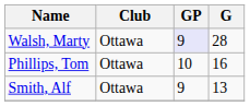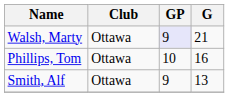 <table class="wikitable">
 <tr>
 <th width=90>Name</th>
 <th width=75>Club</th>
 <th width=30>GP</th>
 <th width=30>G</th>
 </tr>
 <tr>
 <td><a href='#'>Walsh, Marty</a></td>
 <td>Ottawa</td>
 <td style="background: lavender;">9</td>
-<td>28</td>
+<td>21</td>
 </tr>
 <tr>
 <td><a href='#'>Phillips, Tom</a></td>
 <td>Ottawa</td>
 <td>10</td>
 <td>16</td>
 </tr>
 <tr>
 <td><a href='#'>Smith, Alf</a></td>
 <td>Ottawa</td>
 <td>9</td>
 <td>13</td>
 </tr>
 <tr>
 </tr>
 </table>
